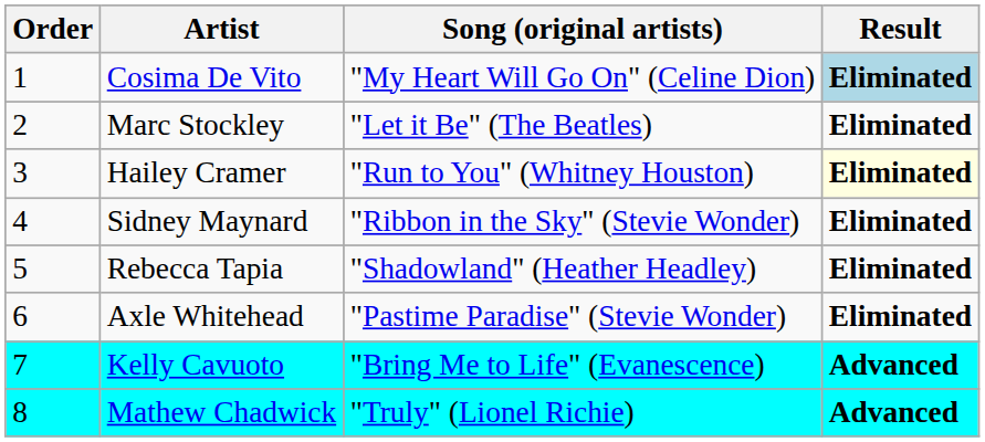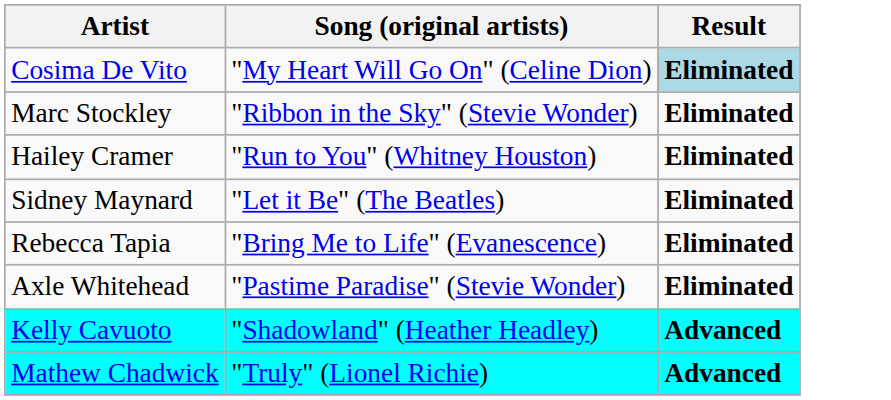 <table class=wikitable>
 <tr>
-<th>Order</th>
 <th>Artist</th>
 <th>Song (original artists)</th>
 <th>Result</th>
 </tr>
 <tr>
-<td>1</td>
 <td><a href='#'>Cosima De Vito</a></td>
 <td>"<a href='#'>My Heart Will Go On</a>" (<a href='#'>Celine Dion</a>)</td>
 <td style="background: lightblue;"><strong>Eliminated</strong></td>
 </tr>
 <tr>
-<td>2</td>
 <td>Marc Stockley</td>
+<td>"<a href='#'>Ribbon in the Sky</a>" (<a href='#'>Stevie Wonder</a>)</td>
+<td><strong>Eliminated</strong></td>
+</tr>
+<tr>
+<td>Hailey Cramer</td>
+<td>"<a href='#'>Run to You</a>" (<a href='#'>Whitney Houston</a>)</td>
+<td><strong>Eliminated</strong></td>
+</tr>
+<tr>
+<td>Sidney Maynard</td>
 <td>"<a href='#'>Let it Be</a>" (<a href='#'>The Beatles</a>)</td>
 <td><strong>Eliminated</strong></td>
 </tr>
 <tr>
-<td>3</td>
-<td>Hailey Cramer</td>
-<td>"<a href='#'>Run to You</a>" (<a href='#'>Whitney Houston</a>)</td>
-<td style="background: lightyellow;"><strong>Eliminated</strong></td>
-</tr>
-<tr>
-<td>4</td>
-<td>Sidney Maynard</td>
-<td>"<a href='#'>Ribbon in the Sky</a>" (<a href='#'>Stevie Wonder</a>)</td>
+<td>Rebecca Tapia</td>
+<td>"<a href='#'>Bring Me to Life</a>" (<a href='#'>Evanescence</a>)</td>
 <td><strong>Eliminated</strong></td>
 </tr>
 <tr>
-<td>5</td>
-<td>Rebecca Tapia</td>
-<td>"<a href='#'>Shadowland</a>" (<a href='#'>Heather Headley</a>)</td>
-<td><strong>Eliminated</strong></td>
-</tr>
-<tr>
-<td>6</td>
 <td>Axle Whitehead</td>
 <td>"<a href='#'>Pastime Paradise</a>" (<a href='#'>Stevie Wonder</a>)</td>
 <td><strong>Eliminated</strong></td>
 </tr>
 <tr style="background:cyan;">
-<td>7</td>
 <td><a href='#'>Kelly Cavuoto</a></td>
-<td>"<a href='#'>Bring Me to Life</a>" (<a href='#'>Evanescence</a>)</td>
+<td>"<a href='#'>Shadowland</a>" (<a href='#'>Heather Headley</a>)</td>
 <td><strong>Advanced</strong></td>
 </tr>
 <tr style="background:cyan;">
-<td>8</td>
 <td><a href='#'>Mathew Chadwick</a></td>
 <td>"<a href='#'>Truly</a>" (<a href='#'>Lionel Richie</a>)</td>
 <td><strong>Advanced</strong></td>
 </tr>
 </table>
